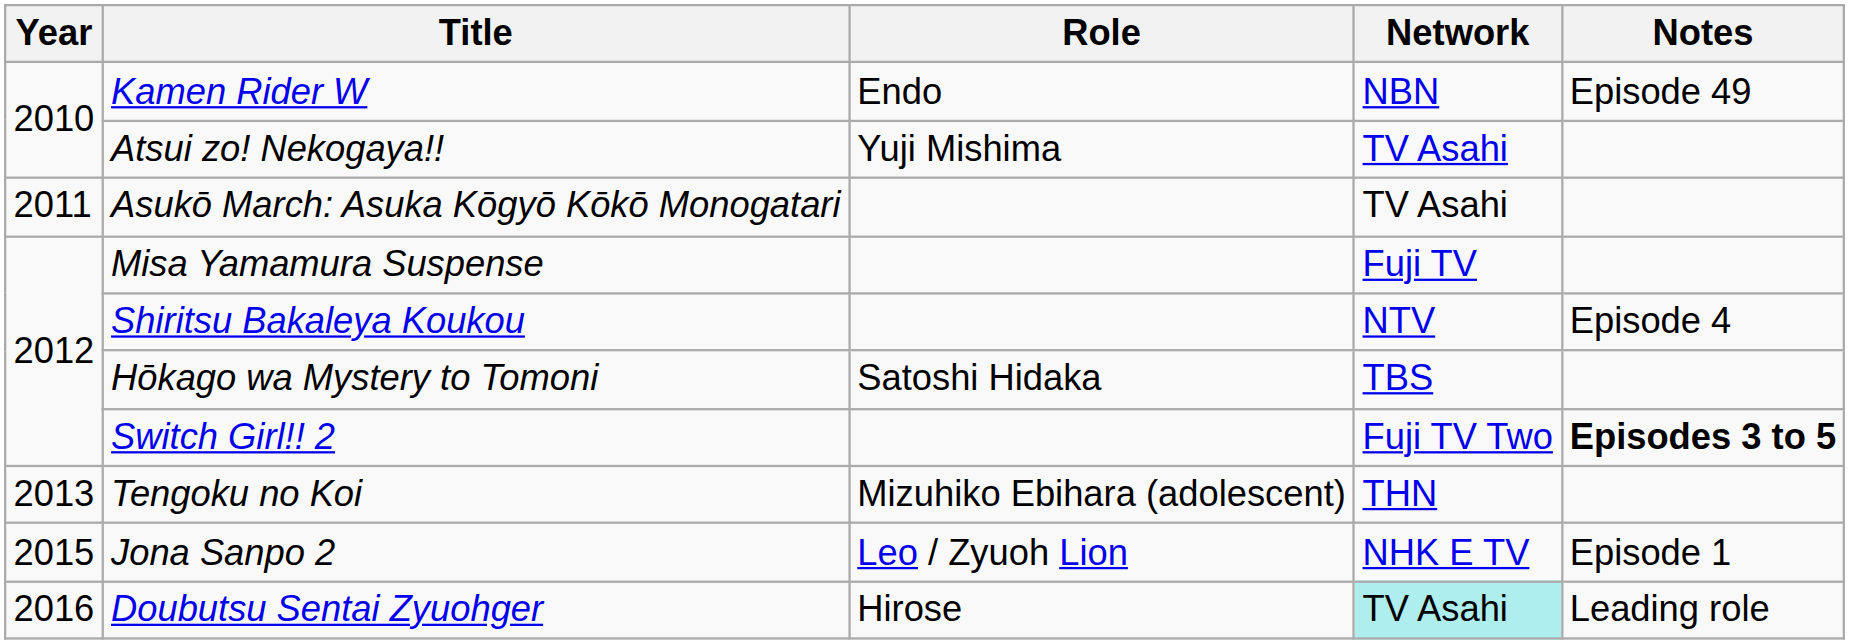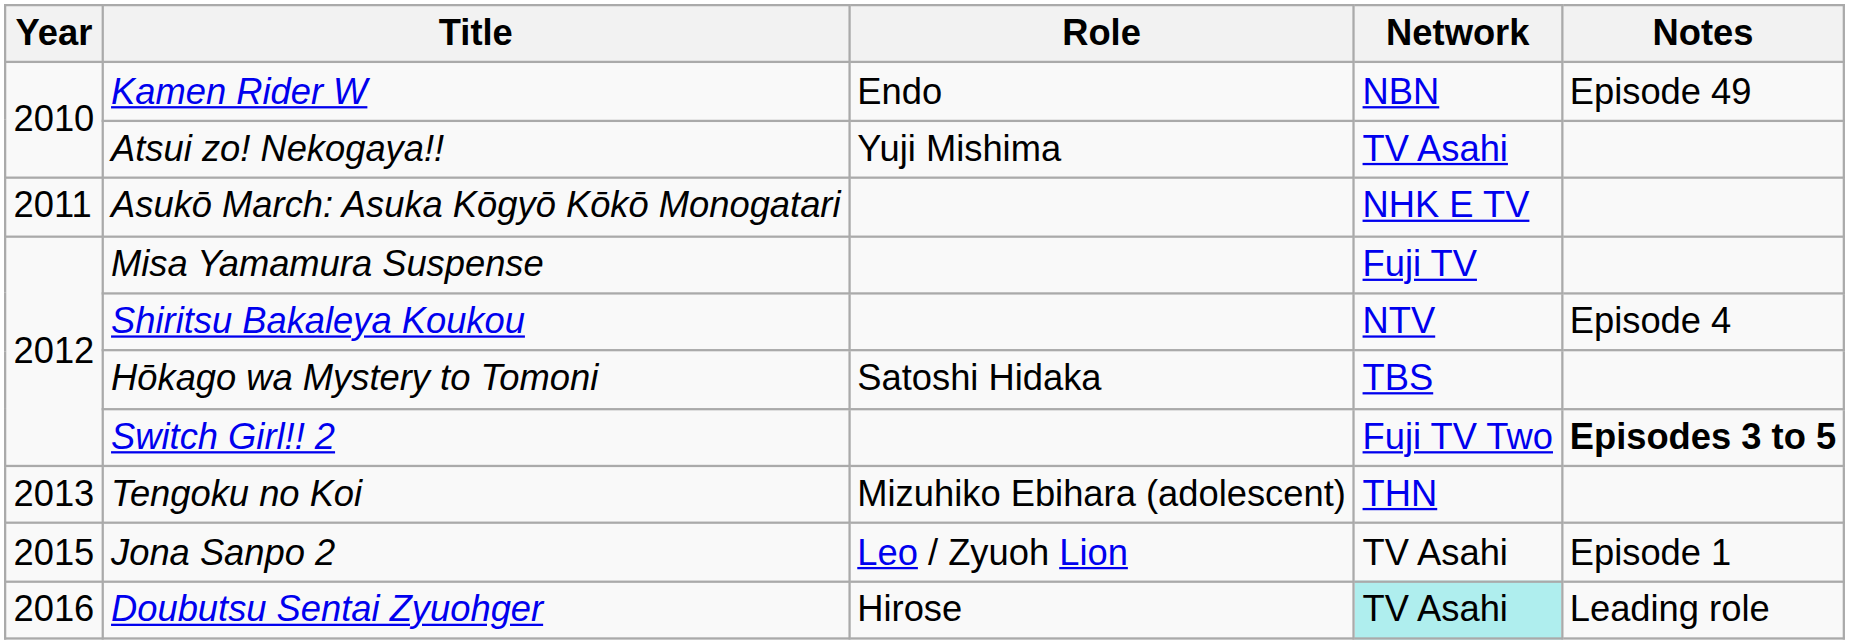 <table class="wikitable">
 <tr>
 <th>Year</th>
 <th>Title</th>
 <th>Role</th>
 <th>Network</th>
 <th>Notes</th>
 </tr>
 <tr>
 <td rowspan="2">2010</td>
 <td><em><a href='#'>Kamen Rider W</a></em></td>
 <td>Endo</td>
 <td><a href='#'>NBN</a></td>
 <td>Episode 49</td>
 </tr>
 <tr>
 <td><em>Atsui zo! Nekogaya!!</em></td>
 <td>Yuji Mishima</td>
 <td><a href='#'>TV Asahi</a></td>
 <td></td>
 </tr>
 <tr>
 <td>2011</td>
 <td><em>Asukō March: Asuka Kōgyō Kōkō Monogatari</em></td>
 <td></td>
-<td>TV Asahi</td>
+<td><a href='#'>NHK E TV</a></td>
 <td></td>
 </tr>
 <tr>
 <td rowspan="4">2012</td>
 <td><em>Misa Yamamura Suspense</em></td>
 <td></td>
 <td><a href='#'>Fuji TV</a></td>
 <td></td>
 </tr>
 <tr>
 <td><em><a href='#'>Shiritsu Bakaleya Koukou</a></em></td>
 <td></td>
 <td><a href='#'>NTV</a></td>
 <td>Episode 4</td>
 </tr>
 <tr>
 <td><em>Hōkago wa Mystery to Tomoni</em></td>
 <td>Satoshi Hidaka</td>
 <td><a href='#'>TBS</a></td>
 <td></td>
 </tr>
 <tr>
 <td><em><a href='#'>Switch Girl!! 2</a></em></td>
 <td></td>
 <td><a href='#'>Fuji TV Two</a></td>
 <td><strong>Episodes 3 to 5</strong></td>
 </tr>
 <tr>
 <td>2013</td>
 <td><em>Tengoku no Koi</em></td>
 <td>Mizuhiko Ebihara (adolescent)</td>
 <td><a href='#'>THN</a></td>
 <td></td>
 </tr>
 <tr>
 <td>2015</td>
 <td><em>Jona Sanpo 2</em></td>
 <td><a href='#'>Leo</a> / Zyuoh <a href='#'>Lion</a></td>
-<td><a href='#'>NHK E TV</a></td>
+<td>TV Asahi</td>
 <td>Episode 1</td>
 </tr>
 <tr>
 <td>2016</td>
 <td><em><a href='#'>Doubutsu Sentai Zyuohger</a></em></td>
 <td>Hirose</td>
 <td style="background: paleturquoise;">TV Asahi</td>
 <td>Leading role</td>
 </tr>
 </table>
